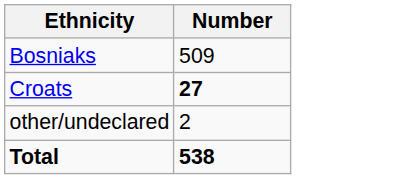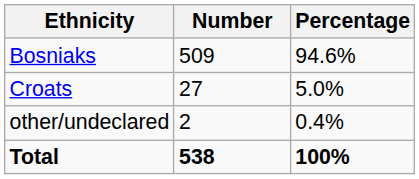 <table class="wikitable">
 <tr>
 <th width="100px">Ethnicity</th>
 <th width="80px">Number</th>
+<th width="80px">Percentage</th>
 </tr>
 <tr>
 <td><a href='#'>Bosniaks</a></td>
 <td>509</td>
+<td>94.6%</td>
 </tr>
 <tr>
 <td><a href='#'>Croats</a></td>
-<td><strong>27</strong></td>
+<td>27</td>
+<td>5.0%</td>
 </tr>
 <tr>
 <td>other/undeclared</td>
 <td>2</td>
+<td>0.4%</td>
 </tr>
 <tr>
 <td><strong>Total</strong></td>
 <td><strong>538</strong></td>
+<td><strong>100%</strong></td>
 </tr>
 </table>
